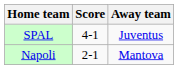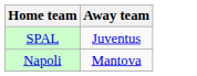 <table class="wikitable" style="text-align: center">
 <tr>
 <th>Home team</th>
-<th>Score</th>
 <th>Away team</th>
 </tr>
 <tr>
 <td bgcolor="ccffcc"><a href='#'>SPAL</a></td>
-<td>4-1</td>
 <td><a href='#'>Juventus</a></td>
 </tr>
 <tr>
 <td bgcolor="ccffcc"><a href='#'>Napoli</a></td>
-<td>2-1</td>
 <td><a href='#'>Mantova</a></td>
 </tr>
 </table>
